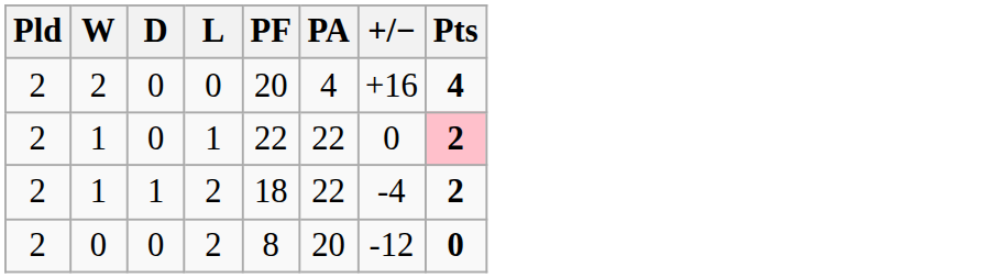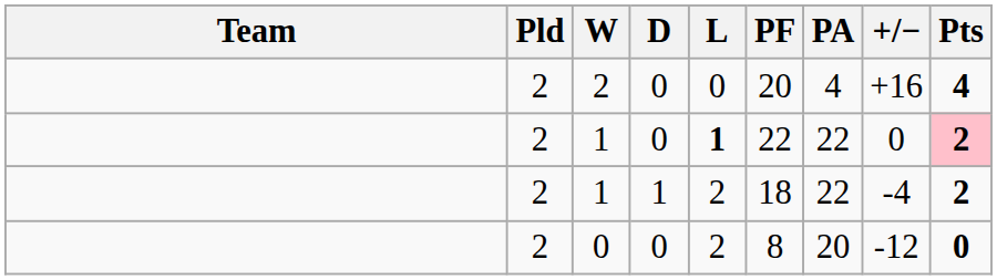 <table class="wikitable" style="text-align:center">
 <tr>
+<th width="230">Team</th>
 <th width="20">Pld</th>
 <th width="20">W</th>
 <th width="20">D</th>
 <th width="20">L</th>
 <th width="20">PF</th>
 <th width="20">PA</th>
 <th width="25">+/−</th>
 <th width="20">Pts</th>
 </tr>
 <tr>
+<td style="text-align:left;"></td>
 <td>2</td>
 <td>2</td>
 <td>0</td>
 <td>0</td>
 <td>20</td>
 <td>4</td>
 <td>+16</td>
 <td><strong>4</strong></td>
 </tr>
 <tr>
+<td style="text-align:left;"></td>
 <td>2</td>
 <td>1</td>
 <td>0</td>
-<td>1</td>
+<td><strong>1</strong></td>
 <td>22</td>
 <td>22</td>
 <td>0</td>
 <td style="background: pink;"><strong>2</strong></td>
 </tr>
 <tr>
+<td style="text-align:left;"></td>
 <td>2</td>
 <td>1</td>
 <td>1</td>
 <td>2</td>
 <td>18</td>
 <td>22</td>
 <td>-4</td>
 <td><strong>2</strong></td>
 </tr>
 <tr>
+<td style="text-align:left;"></td>
 <td>2</td>
 <td>0</td>
 <td>0</td>
 <td>2</td>
 <td>8</td>
 <td>20</td>
 <td>-12</td>
 <td><strong>0</strong></td>
 </tr>
 </table>
